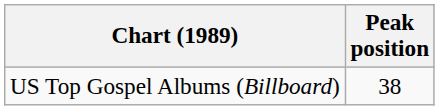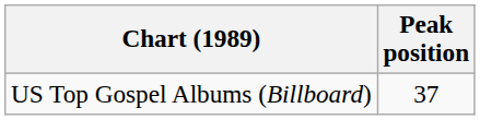 <table class="wikitable">
 <tr>
 <th>Chart (1989)</th>
 <th>Peak<br>position</th>
 </tr>
 <tr>
 <td>US Top Gospel Albums (<em>Billboard</em>)</td>
-<td align=center>38</td>
+<td align=center>37</td>
 </tr>
 </table>
